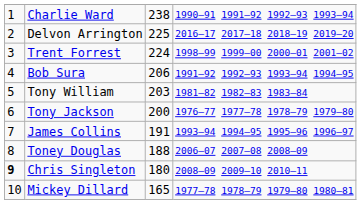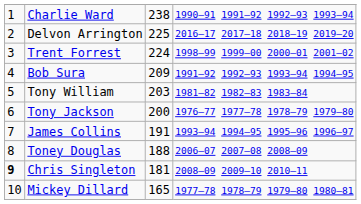 <table class="wikitable">
 <tr>
 </tr>
 <tr>
 <td>1</td>
 <td><a href='#'>Charlie Ward</a></td>
 <td>238</td>
 <td style="font-size:80%;"><a href='#'>1990–91</a> <a href='#'>1991–92</a> <a href='#'>1992–93</a> <a href='#'>1993–94</a></td>
 </tr>
 <tr>
 <td>2</td>
 <td>Delvon Arrington</td>
 <td>225</td>
 <td style="font-size:80%;"><a href='#'>2016–17</a> <a href='#'>2017–18</a> <a href='#'>2018–19</a> <a href='#'>2019–20</a></td>
 </tr>
 <tr>
 <td>3</td>
 <td><a href='#'>Trent Forrest</a></td>
 <td>224</td>
 <td style="font-size:80%;"><a href='#'>1998–99</a> <a href='#'>1999–00</a> <a href='#'>2000–01</a> <a href='#'>2001–02</a></td>
 </tr>
 <tr>
 <td>4</td>
 <td><a href='#'>Bob Sura</a></td>
-<td>206</td>
+<td>209</td>
 <td style="font-size:80%;"><a href='#'>1991–92</a> <a href='#'>1992–93</a> <a href='#'>1993–94</a> <a href='#'>1994–95</a></td>
 </tr>
 <tr>
 <td>5</td>
 <td>Tony William</td>
 <td>203</td>
 <td style="font-size:80%;"><a href='#'>1981–82</a> <a href='#'>1982–83</a> <a href='#'>1983–84</a></td>
 </tr>
 <tr>
 <td>6</td>
 <td><a href='#'>Tony Jackson</a></td>
 <td>200</td>
 <td style="font-size:80%;"><a href='#'>1976–77</a> <a href='#'>1977–78</a> <a href='#'>1978–79</a> <a href='#'>1979–80</a></td>
 </tr>
 <tr>
 <td>7</td>
 <td><a href='#'>James Collins</a></td>
 <td>191</td>
 <td style="font-size:80%;"><a href='#'>1993–94</a> <a href='#'>1994–95</a> <a href='#'>1995–96</a> <a href='#'>1996–97</a></td>
 </tr>
 <tr>
 <td>8</td>
 <td><a href='#'>Toney Douglas</a></td>
 <td>188</td>
 <td style="font-size:80%;"><a href='#'>2006–07</a> <a href='#'>2007–08</a> <a href='#'>2008–09</a></td>
 </tr>
 <tr>
 <td><strong>9</strong></td>
 <td><a href='#'>Chris Singleton</a></td>
-<td>180</td>
+<td>181</td>
 <td style="font-size:80%;"><a href='#'>2008–09</a> <a href='#'>2009–10</a> <a href='#'>2010–11</a></td>
 </tr>
 <tr>
 <td>10</td>
 <td><a href='#'>Mickey Dillard</a></td>
 <td>165</td>
 <td style="font-size:80%;"><a href='#'>1977–78</a> <a href='#'>1978–79</a> <a href='#'>1979–80</a> <a href='#'>1980–81</a></td>
 </tr>
 </table>
